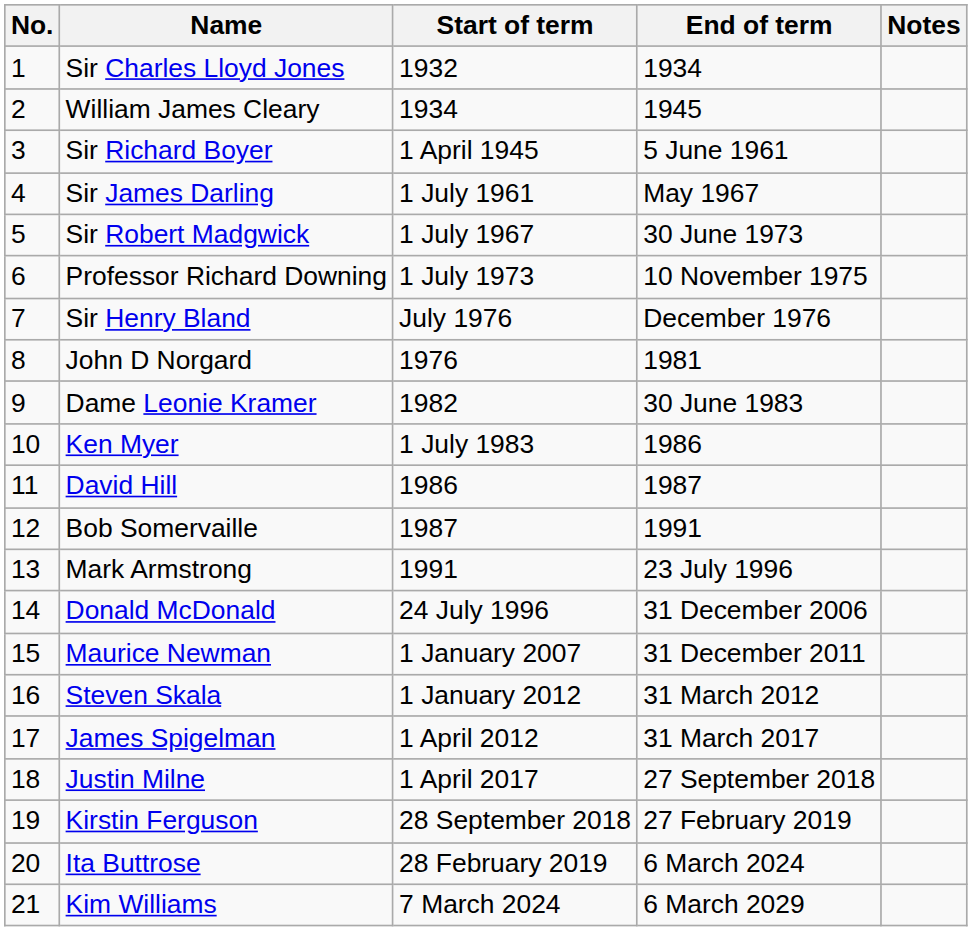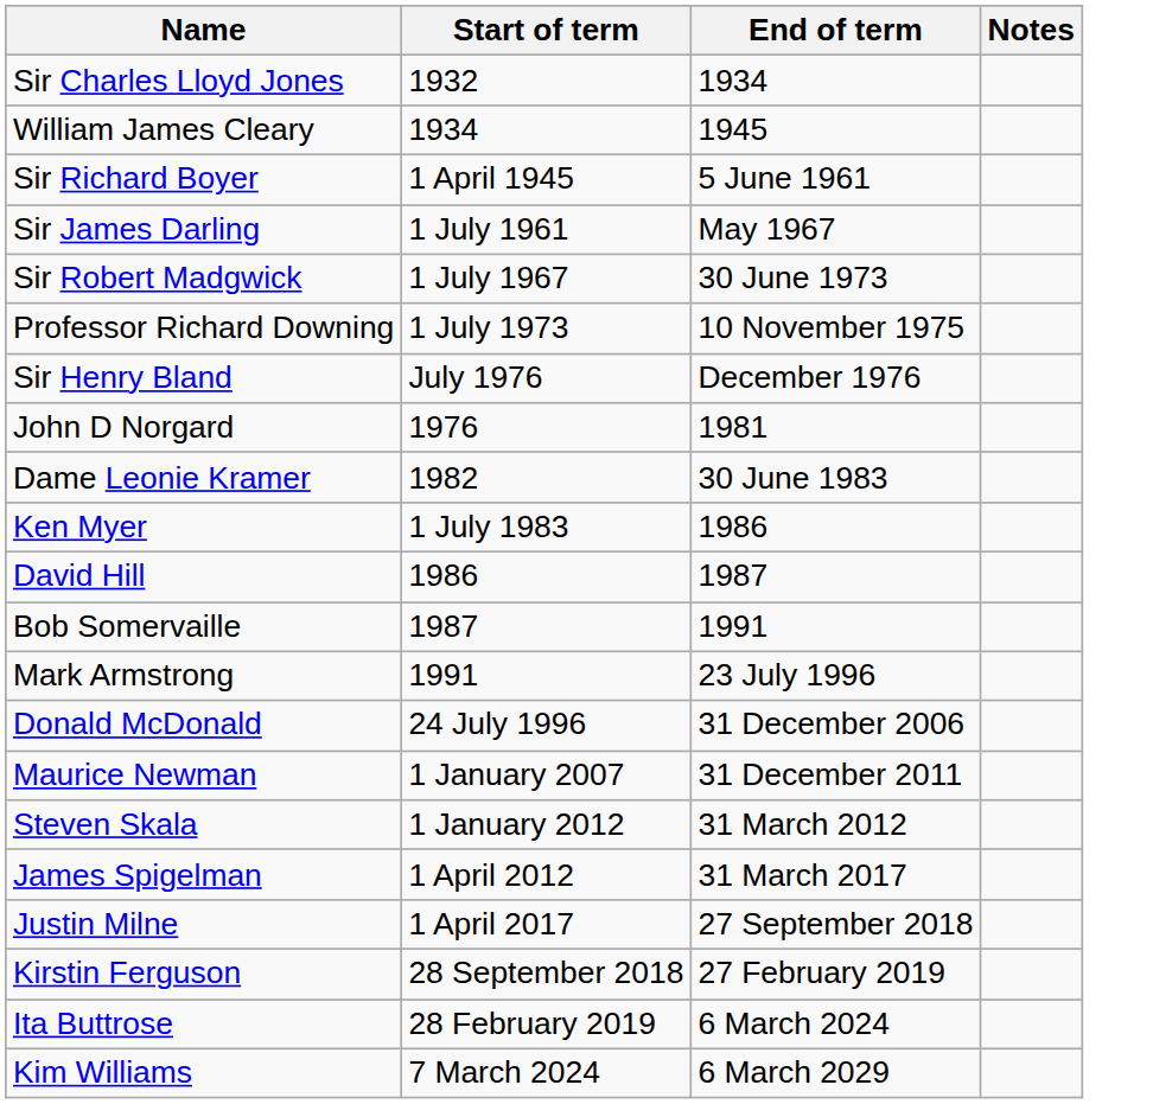 <table class="wikitable sortable">
 <tr>
-<th>No.</th>
 <th>Name</th>
 <th>Start of term</th>
 <th>End of term</th>
 <th>Notes</th>
 </tr>
 <tr>
-<td>1</td>
 <td>Sir <a href='#'>Charles Lloyd Jones</a></td>
 <td>1932</td>
 <td>1934</td>
 <td></td>
 </tr>
 <tr>
-<td>2</td>
 <td>William James Cleary</td>
 <td>1934</td>
 <td>1945</td>
 <td></td>
 </tr>
 <tr>
-<td>3</td>
 <td>Sir <a href='#'>Richard Boyer</a> </td>
 <td>1 April 1945</td>
 <td>5 June 1961</td>
 <td></td>
 </tr>
 <tr>
-<td>4</td>
 <td>Sir <a href='#'>James Darling</a> </td>
 <td>1 July 1961</td>
 <td>May 1967</td>
 <td></td>
 </tr>
 <tr>
-<td>5</td>
 <td>Sir <a href='#'>Robert Madgwick</a> </td>
 <td>1 July 1967</td>
 <td>30 June 1973</td>
 <td></td>
 </tr>
 <tr>
-<td>6</td>
 <td>Professor Richard Downing</td>
 <td>1 July 1973</td>
 <td>10 November 1975</td>
 <td></td>
 </tr>
 <tr>
-<td>7</td>
 <td>Sir <a href='#'>Henry Bland</a></td>
 <td>July 1976</td>
 <td>December 1976</td>
 <td></td>
 </tr>
 <tr>
-<td>8</td>
 <td>John D Norgard</td>
 <td>1976</td>
 <td>1981</td>
 <td></td>
 </tr>
 <tr>
-<td>9</td>
 <td>Dame <a href='#'>Leonie Kramer</a> </td>
 <td>1982</td>
 <td>30 June 1983</td>
 <td></td>
 </tr>
 <tr>
-<td>10</td>
 <td><a href='#'>Ken Myer</a> </td>
 <td>1 July 1983</td>
 <td>1986</td>
 <td></td>
 </tr>
 <tr>
-<td>11</td>
 <td><a href='#'>David Hill</a></td>
 <td>1986</td>
 <td>1987</td>
 <td></td>
 </tr>
 <tr>
-<td>12</td>
 <td>Bob Somervaille</td>
 <td>1987</td>
 <td>1991</td>
 <td></td>
 </tr>
 <tr>
-<td>13</td>
 <td>Mark Armstrong</td>
 <td>1991</td>
 <td>23 July 1996</td>
 <td></td>
 </tr>
 <tr>
-<td>14</td>
 <td><a href='#'>Donald McDonald</a> </td>
 <td>24 July 1996</td>
 <td>31 December 2006</td>
 <td></td>
 </tr>
 <tr>
-<td>15</td>
 <td><a href='#'>Maurice Newman</a> </td>
 <td>1 January 2007</td>
 <td>31 December 2011</td>
 <td></td>
 </tr>
 <tr>
-<td>16</td>
 <td><a href='#'>Steven Skala</a> </td>
 <td>1 January 2012</td>
 <td>31 March 2012</td>
 <td></td>
 </tr>
 <tr>
-<td>17</td>
 <td><a href='#'>James Spigelman</a> </td>
 <td>1 April 2012</td>
 <td>31 March 2017</td>
 <td></td>
 </tr>
 <tr>
-<td>18</td>
 <td><a href='#'>Justin Milne</a> </td>
 <td>1 April 2017</td>
 <td>27 September 2018</td>
 <td></td>
 </tr>
 <tr>
-<td>19</td>
 <td><a href='#'>Kirstin Ferguson</a></td>
 <td>28 September 2018</td>
 <td>27 February 2019</td>
 <td></td>
 </tr>
 <tr>
-<td>20</td>
 <td><a href='#'>Ita Buttrose</a> </td>
 <td>28 February 2019</td>
 <td>6 March 2024</td>
 <td></td>
 </tr>
 <tr>
-<td>21</td>
 <td><a href='#'>Kim Williams</a> </td>
 <td>7 March 2024</td>
 <td>6 March 2029</td>
 <td></td>
 </tr>
 </table>
